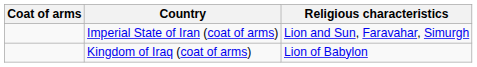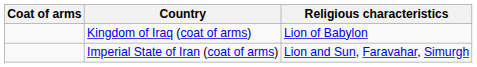 <table class="wikitable">
 <tr>
 <th><strong>Coat of arms</strong></th>
 <th><strong>Country</strong></th>
 <th><strong>Religious characteristics</strong></th>
 </tr>
 <tr>
 <td></td>
+<td><a href='#'>Kingdom of Iraq</a> (<a href='#'>coat of arms</a>)</td>
+<td><a href='#'>Lion of Babylon</a></td>
+</tr>
+<tr>
+<td></td>
 <td><a href='#'>Imperial State of Iran</a> (<a href='#'>coat of arms</a>)</td>
 <td><a href='#'>Lion and Sun</a>, <a href='#'>Faravahar</a>, <a href='#'>Simurgh</a></td>
 </tr>
-<tr>
-<td></td>
-<td><a href='#'>Kingdom of Iraq</a> (<a href='#'>coat of arms</a>)</td>
-<td><a href='#'>Lion of Babylon</a></td>
-</tr>
 </table>
